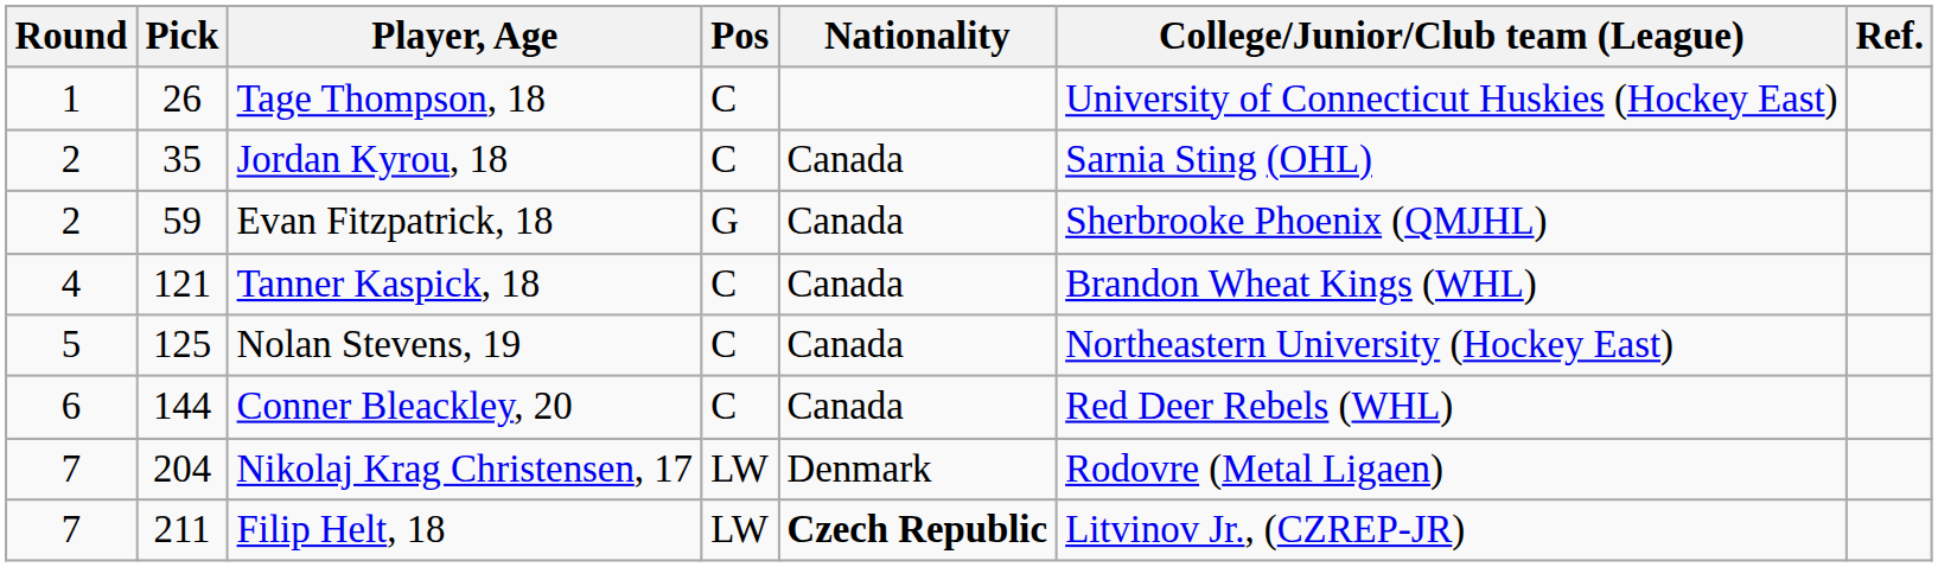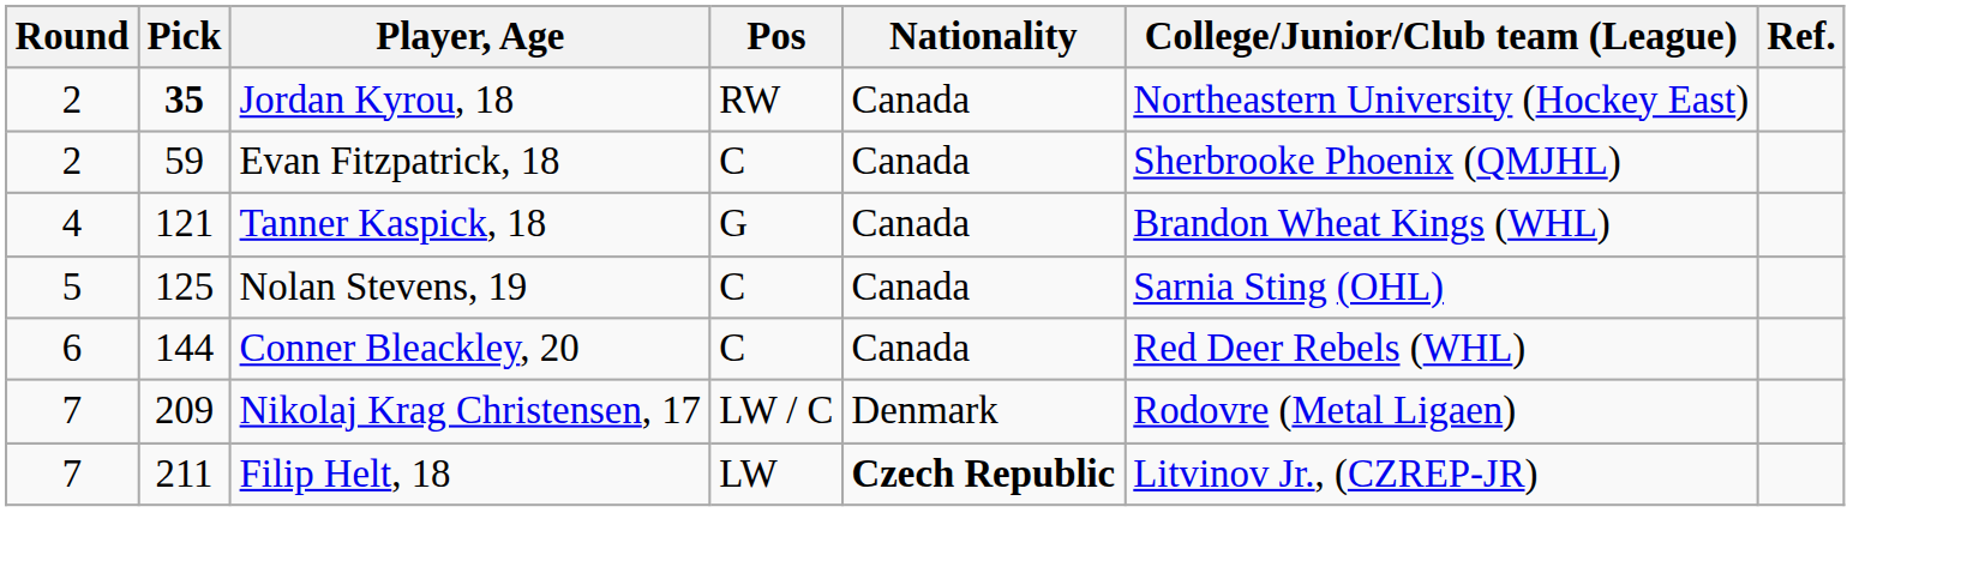 <table class="wikitable">
 <tr>
 <th>Round</th>
 <th>Pick</th>
 <th>Player, Age</th>
 <th>Pos</th>
 <th>Nationality</th>
 <th>College/Junior/Club team (League)</th>
 <th>Ref.</th>
 </tr>
 <tr>
-<td style="text-align:center">1</td>
-<td style="text-align:center">26</td>
-<td><a href='#'>Tage Thompson</a>, 18</td>
-<td>C</td>
-<td></td>
-<td><a href='#'>University of Connecticut Huskies</a> (<a href='#'>Hockey East</a>)</td>
-<td></td>
-</tr>
-<tr>
 <td style="text-align:center">2</td>
-<td style="text-align:center">35</td>
+<td style="text-align:center"><strong>35</strong></td>
 <td><a href='#'>Jordan Kyrou</a>, 18</td>
-<td>C</td>
+<td>RW</td>
 <td> Canada</td>
-<td><a href='#'>Sarnia Sting</a> <a href='#'>(OHL)</a></td>
+<td><a href='#'>Northeastern University</a> (<a href='#'>Hockey East</a>)</td>
 <td></td>
 </tr>
 <tr>
 <td style="text-align:center">2</td>
 <td style="text-align:center">59</td>
 <td>Evan Fitzpatrick, 18</td>
-<td>G</td>
+<td>C</td>
 <td> Canada</td>
 <td><a href='#'>Sherbrooke Phoenix</a> (<a href='#'>QMJHL</a>)</td>
 <td></td>
 </tr>
 <tr>
 <td style="text-align:center">4</td>
 <td style="text-align:center">121</td>
 <td><a href='#'>Tanner Kaspick</a>, 18</td>
-<td>C</td>
+<td>G</td>
 <td> Canada</td>
 <td><a href='#'>Brandon Wheat Kings</a> (<a href='#'>WHL</a>)</td>
 <td></td>
 </tr>
 <tr>
 <td style="text-align:center">5</td>
 <td style="text-align:center">125</td>
 <td>Nolan Stevens, 19</td>
 <td>C</td>
 <td> Canada</td>
-<td><a href='#'>Northeastern University</a> (<a href='#'>Hockey East</a>)</td>
+<td><a href='#'>Sarnia Sting</a> <a href='#'>(OHL)</a></td>
 <td></td>
 </tr>
 <tr 8>
 <td style="text-align:center">6</td>
 <td style="text-align:center">144</td>
 <td><a href='#'>Conner Bleackley</a>, 20</td>
 <td>C</td>
 <td> Canada</td>
 <td><a href='#'>Red Deer Rebels</a> (<a href='#'>WHL</a>)</td>
 <td></td>
 </tr>
 <tr>
 <td style="text-align:center">7</td>
-<td style="text-align:center">204</td>
+<td style="text-align:center">209</td>
 <td><a href='#'>Nikolaj Krag Christensen</a>, 17</td>
-<td>LW</td>
+<td>LW / C</td>
 <td> Denmark</td>
 <td><a href='#'>Rodovre</a> (<a href='#'>Metal Ligaen</a>)</td>
 <td></td>
 </tr>
 <tr>
 <td style="text-align:center">7</td>
 <td style="text-align:center">211</td>
 <td><a href='#'>Filip Helt</a>, 18</td>
 <td>LW</td>
 <td><strong> Czech Republic</strong></td>
 <td><a href='#'>Litvinov Jr.</a>, (<a href='#'>CZREP-JR</a>)</td>
 <td></td>
 </tr>
 </table>
